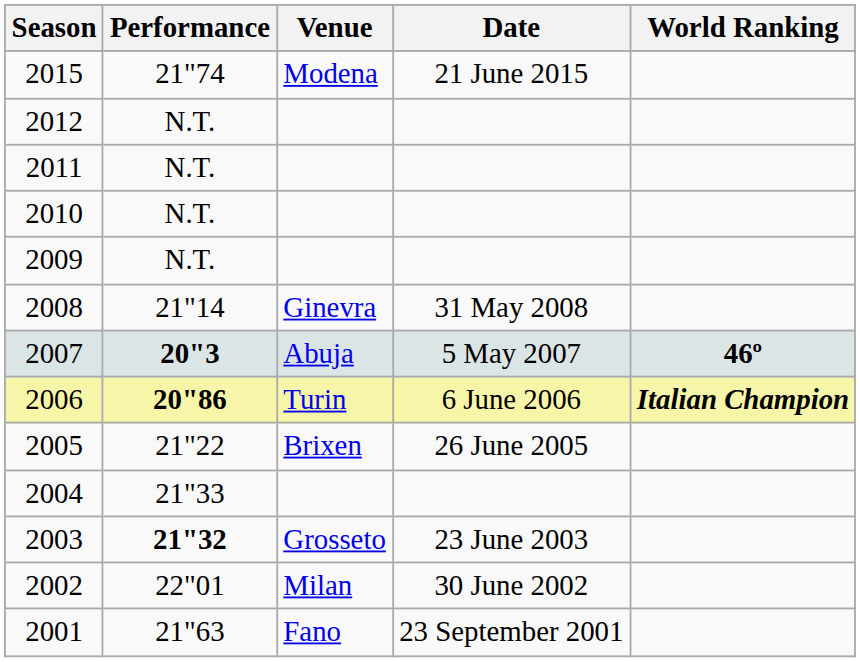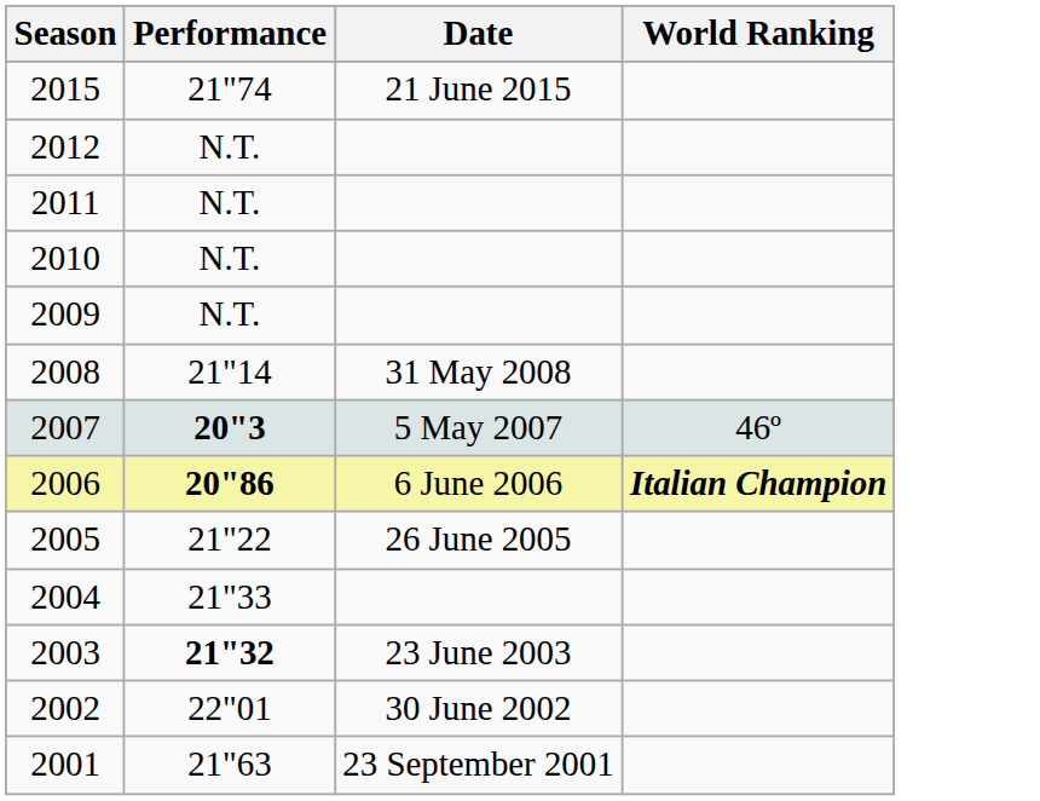 <table class="wikitable" style="text-align:center; font-size:98%;">
 <tr>
 <th>Season</th>
 <th>Performance</th>
-<th>Venue</th>
 <th>Date</th>
 <th>World Ranking</th>
 </tr>
 <tr>
 <td>2015</td>
 <td>21"74</td>
-<td align="left"> <a href='#'>Modena</a></td>
 <td>21 June 2015</td>
 <td></td>
 </tr>
 <tr>
 <td>2012</td>
 <td>N.T.</td>
 <td></td>
 <td></td>
-<td></td>
 </tr>
 <tr>
 <td>2011</td>
 <td>N.T.</td>
-<td></td>
 <td></td>
 <td></td>
 </tr>
 <tr>
 <td>2010</td>
 <td>N.T.</td>
 <td></td>
 <td></td>
-<td></td>
 </tr>
 <tr>
 <td>2009</td>
 <td>N.T.</td>
 <td></td>
 <td></td>
-<td></td>
 </tr>
 <tr>
 <td>2008</td>
 <td>21"14</td>
-<td align="left"> <a href='#'>Ginevra</a></td>
 <td>31 May 2008</td>
 <td></td>
 </tr>
 <tr bgcolor=DCE5E5>
 <td>2007</td>
 <td><strong>20"3</strong></td>
-<td align="left"> <a href='#'>Abuja</a></td>
 <td>5 May 2007</td>
-<td><strong>46º</strong></td>
+<td>46º</td>
 </tr>
 <tr bgcolor=F7F6A8>
 <td>2006</td>
 <td><strong>20"86</strong></td>
-<td align="left"> <a href='#'>Turin</a></td>
 <td>6 June 2006</td>
 <td align="center"><strong><em>Italian Champion</em></strong></td>
 </tr>
 <tr>
 <td>2005</td>
 <td>21"22</td>
-<td align="left"> <a href='#'>Brixen</a></td>
 <td>26 June 2005</td>
 <td></td>
 </tr>
 <tr>
 <td>2004</td>
 <td>21"33</td>
 <td></td>
 <td></td>
-<td></td>
 </tr>
 <tr>
 <td>2003</td>
 <td><strong>21"32</strong></td>
-<td align="left"> <a href='#'>Grosseto</a></td>
 <td>23 June 2003</td>
 <td></td>
 </tr>
 <tr>
 <td>2002</td>
 <td>22"01</td>
-<td align="left"> <a href='#'>Milan</a></td>
 <td>30 June 2002</td>
 <td></td>
 </tr>
 <tr>
 <td>2001</td>
 <td>21"63</td>
-<td align="left"> <a href='#'>Fano</a></td>
 <td>23 September 2001</td>
 <td></td>
 </tr>
 </table>
